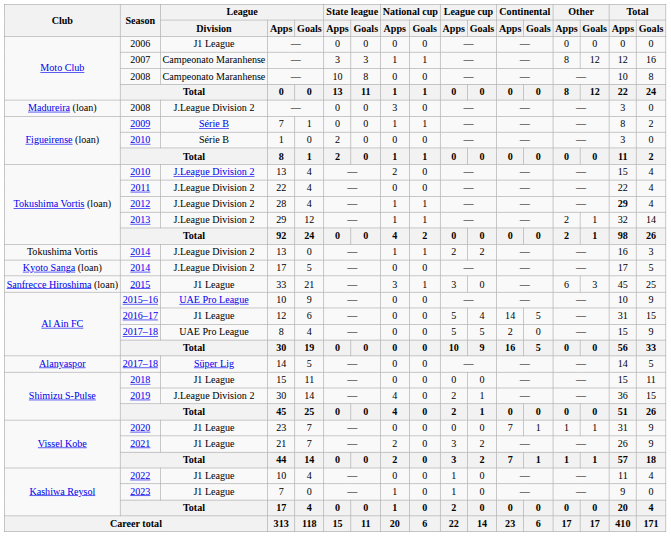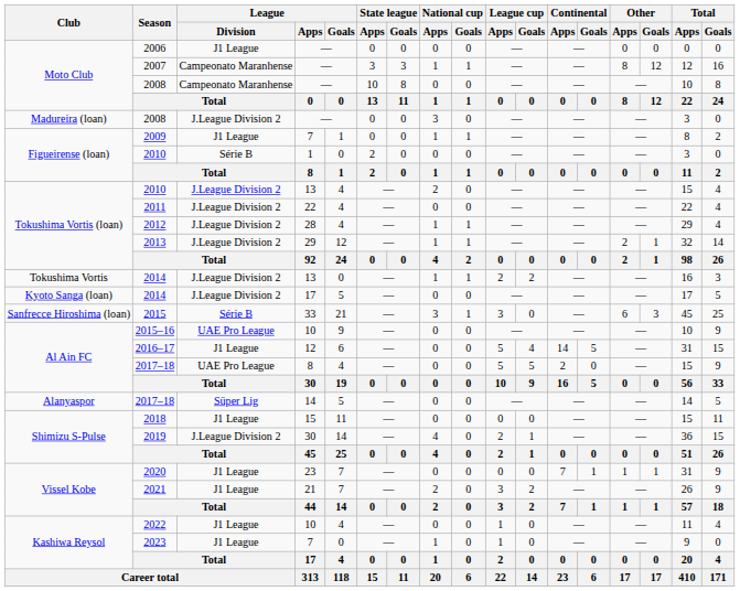 <table class="wikitable" style="text-align: center;">
 <tr>
 <th rowspan="2">Club</th>
 <th rowspan="2">Season</th>
 <th colspan="3">League</th>
 <th colspan="2">State league</th>
 <th colspan="2">National cup</th>
 <th colspan="2">League cup</th>
 <th colspan="2">Continental</th>
 <th colspan="2">Other</th>
 <th colspan="2">Total</th>
 </tr>
 <tr>
 <th>Division</th>
 <th>Apps</th>
 <th>Goals</th>
 <th>Apps</th>
 <th>Goals</th>
 <th>Apps</th>
 <th>Goals</th>
 <th>Apps</th>
 <th>Goals</th>
 <th>Apps</th>
 <th>Goals</th>
 <th>Apps</th>
 <th>Goals</th>
 <th>Apps</th>
 <th>Goals</th>
 </tr>
 <tr>
 <td rowspan="4"><a href='#'>Moto Club</a></td>
 <td>2006</td>
 <td>J1 League</td>
 <td colspan="2">—</td>
 <td>0</td>
 <td>0</td>
 <td>0</td>
 <td>0</td>
 <td colspan="2">—</td>
 <td colspan="2">—</td>
 <td>0</td>
 <td>0</td>
 <td>0</td>
 <td>0</td>
 </tr>
 <tr>
 <td>2007</td>
 <td>Campeonato Maranhense</td>
 <td colspan="2">—</td>
 <td>3</td>
 <td>3</td>
 <td>1</td>
 <td>1</td>
 <td colspan="2">—</td>
 <td colspan="2">—</td>
 <td>8</td>
 <td>12</td>
 <td>12</td>
 <td>16</td>
 </tr>
 <tr>
 <td>2008</td>
 <td>Campeonato Maranhense</td>
 <td colspan="2">—</td>
 <td>10</td>
 <td>8</td>
 <td>0</td>
 <td>0</td>
 <td colspan="2">—</td>
 <td colspan="2">—</td>
 <td colspan="2">—</td>
 <td>10</td>
 <td>8</td>
 </tr>
 <tr>
 <th colspan="2">Total</th>
 <th>0</th>
 <th>0</th>
 <th>13</th>
 <th>11</th>
 <th>1</th>
 <th>1</th>
 <th>0</th>
 <th>0</th>
 <th>0</th>
 <th>0</th>
 <th>8</th>
 <th>12</th>
 <th>22</th>
 <th>24</th>
 </tr>
 <tr>
 <td><a href='#'>Madureira</a> (loan)</td>
 <td>2008</td>
 <td>J.League Division 2</td>
 <td colspan="2">—</td>
 <td>0</td>
 <td>0</td>
 <td>3</td>
 <td>0</td>
 <td colspan="2">—</td>
 <td colspan="2">—</td>
 <td colspan="2">—</td>
 <td>3</td>
 <td>0</td>
 </tr>
 <tr>
 <td rowspan="3"><a href='#'>Figueirense</a> (loan)</td>
 <td><a href='#'>2009</a></td>
-<td><a href='#'>Série B</a></td>
+<td>J1 League</td>
 <td>7</td>
 <td>1</td>
 <td>0</td>
 <td>0</td>
 <td>1</td>
 <td>1</td>
 <td colspan="2">—</td>
 <td colspan="2">—</td>
 <td colspan="2">—</td>
 <td>8</td>
 <td>2</td>
 </tr>
 <tr>
 <td><a href='#'>2010</a></td>
 <td>Série B</td>
 <td>1</td>
 <td>0</td>
 <td>2</td>
 <td>0</td>
 <td>0</td>
 <td>0</td>
 <td colspan="2">—</td>
 <td colspan="2">—</td>
 <td colspan="2">—</td>
 <td>3</td>
 <td>0</td>
 </tr>
 <tr>
 <th colspan="2">Total</th>
 <th>8</th>
 <th>1</th>
 <th>2</th>
 <th>0</th>
 <th>1</th>
 <th>1</th>
 <th>0</th>
 <th>0</th>
 <th>0</th>
 <th>0</th>
 <th>0</th>
 <th>0</th>
 <th>11</th>
 <th>2</th>
 </tr>
 <tr>
 <td rowspan="5"><a href='#'>Tokushima Vortis</a> (loan)</td>
 <td><a href='#'>2010</a></td>
 <td><a href='#'>J.League Division 2</a></td>
 <td>13</td>
 <td>4</td>
 <td colspan="2">—</td>
 <td>2</td>
 <td>0</td>
 <td colspan="2">—</td>
 <td colspan="2">—</td>
 <td colspan="2">—</td>
 <td>15</td>
 <td>4</td>
 </tr>
 <tr>
 <td><a href='#'>2011</a></td>
 <td>J.League Division 2</td>
 <td>22</td>
 <td>4</td>
 <td colspan="2">—</td>
 <td>0</td>
 <td>0</td>
 <td colspan="2">—</td>
 <td colspan="2">—</td>
 <td colspan="2">—</td>
 <td>22</td>
 <td>4</td>
 </tr>
 <tr>
 <td><a href='#'>2012</a></td>
 <td>J.League Division 2</td>
 <td>28</td>
 <td>4</td>
 <td colspan="2">—</td>
 <td>1</td>
 <td>1</td>
 <td colspan="2">—</td>
 <td colspan="2">—</td>
 <td colspan="2">—</td>
-<td><strong>29</strong></td>
+<td>29</td>
 <td>4</td>
 </tr>
 <tr>
 <td><a href='#'>2013</a></td>
 <td>J.League Division 2</td>
 <td>29</td>
 <td>12</td>
 <td colspan="2">—</td>
 <td>1</td>
 <td>1</td>
 <td colspan="2">—</td>
 <td colspan="2">—</td>
 <td>2</td>
 <td>1</td>
 <td>32</td>
 <td>14</td>
 </tr>
 <tr>
 <th colspan="2">Total</th>
 <th>92</th>
 <th>24</th>
 <th>0</th>
 <th>0</th>
 <th>4</th>
 <th>2</th>
 <th>0</th>
 <th>0</th>
 <th>0</th>
 <th>0</th>
 <th>2</th>
 <th>1</th>
 <th>98</th>
 <th>26</th>
 </tr>
 <tr>
 <td>Tokushima Vortis</td>
 <td><a href='#'>2014</a></td>
 <td>J.League Division 2</td>
 <td>13</td>
 <td>0</td>
 <td colspan="2">—</td>
 <td>1</td>
 <td>1</td>
 <td>2</td>
 <td>2</td>
 <td colspan="2">—</td>
 <td colspan="2">—</td>
 <td>16</td>
 <td>3</td>
 </tr>
 <tr>
 <td><a href='#'>Kyoto Sanga</a> (loan)</td>
 <td><a href='#'>2014</a></td>
 <td>J.League Division 2</td>
 <td>17</td>
 <td>5</td>
 <td colspan="2">—</td>
 <td>0</td>
 <td>0</td>
 <td colspan="2">—</td>
 <td colspan="2">—</td>
 <td colspan="2">—</td>
 <td>17</td>
 <td>5</td>
 </tr>
 <tr>
 <td><a href='#'>Sanfrecce Hiroshima</a> (loan)</td>
 <td><a href='#'>2015</a></td>
-<td>J1 League</td>
+<td><a href='#'>Série B</a></td>
 <td>33</td>
 <td>21</td>
 <td colspan="2">—</td>
 <td>3</td>
 <td>1</td>
 <td>3</td>
 <td>0</td>
 <td colspan="2">—</td>
 <td>6</td>
 <td>3</td>
 <td>45</td>
 <td>25</td>
 </tr>
 <tr>
 <td rowspan="4"><a href='#'>Al Ain FC</a></td>
 <td><a href='#'>2015–16</a></td>
 <td><a href='#'>UAE Pro League</a></td>
 <td>10</td>
 <td>9</td>
 <td colspan="2">—</td>
 <td>0</td>
 <td>0</td>
 <td colspan="2">—</td>
 <td colspan="2">—</td>
 <td colspan="2">—</td>
 <td>10</td>
 <td>9</td>
 </tr>
 <tr>
 <td><a href='#'>2016–17</a></td>
 <td>J1 League</td>
 <td>12</td>
 <td>6</td>
 <td colspan="2">—</td>
 <td>0</td>
 <td>0</td>
 <td>5</td>
 <td>4</td>
 <td>14</td>
 <td>5</td>
 <td colspan="2">—</td>
 <td>31</td>
 <td>15</td>
 </tr>
 <tr>
 <td><a href='#'>2017–18</a></td>
 <td>UAE Pro League</td>
 <td>8</td>
 <td>4</td>
 <td colspan="2">—</td>
 <td>0</td>
 <td>0</td>
 <td>5</td>
 <td>5</td>
 <td>2</td>
 <td>0</td>
 <td colspan="2">—</td>
 <td>15</td>
 <td>9</td>
 </tr>
 <tr>
 <th colspan="2">Total</th>
 <th>30</th>
 <th>19</th>
 <th>0</th>
 <th>0</th>
 <th>0</th>
 <th>0</th>
 <th>10</th>
 <th>9</th>
 <th>16</th>
 <th>5</th>
 <th>0</th>
 <th>0</th>
 <th>56</th>
 <th>33</th>
 </tr>
 <tr>
 <td><a href='#'>Alanyaspor</a></td>
 <td><a href='#'>2017–18</a></td>
 <td><a href='#'>Süper Lig</a></td>
 <td>14</td>
 <td>5</td>
 <td colspan="2">—</td>
 <td>0</td>
 <td>0</td>
 <td colspan="2">—</td>
 <td colspan="2">—</td>
 <td colspan="2">—</td>
 <td>14</td>
 <td>5</td>
 </tr>
 <tr>
 <td rowspan="3"><a href='#'>Shimizu S-Pulse</a></td>
 <td><a href='#'>2018</a></td>
 <td>J1 League</td>
 <td>15</td>
 <td>11</td>
 <td colspan="2">—</td>
 <td>0</td>
 <td>0</td>
 <td>0</td>
 <td>0</td>
 <td colspan="2">—</td>
 <td colspan="2">—</td>
 <td>15</td>
 <td>11</td>
 </tr>
 <tr>
 <td><a href='#'>2019</a></td>
 <td>J.League Division 2</td>
 <td>30</td>
 <td>14</td>
 <td colspan="2">—</td>
 <td>4</td>
 <td>0</td>
 <td>2</td>
 <td>1</td>
 <td colspan="2">—</td>
 <td colspan="2">—</td>
 <td>36</td>
 <td>15</td>
 </tr>
 <tr>
 <th colspan="2">Total</th>
 <th>45</th>
 <th>25</th>
 <th>0</th>
 <th>0</th>
 <th>4</th>
 <th>0</th>
 <th>2</th>
 <th>1</th>
 <th>0</th>
 <th>0</th>
 <th>0</th>
 <th>0</th>
 <th>51</th>
 <th>26</th>
 </tr>
 <tr>
 <td rowspan="3"><a href='#'>Vissel Kobe</a></td>
 <td><a href='#'>2020</a></td>
 <td>J1 League</td>
 <td>23</td>
 <td>7</td>
 <td colspan="2">—</td>
 <td>0</td>
 <td>0</td>
 <td>0</td>
 <td>0</td>
 <td>7</td>
 <td>1</td>
 <td>1</td>
 <td>1</td>
 <td>31</td>
 <td>9</td>
 </tr>
 <tr>
 <td><a href='#'>2021</a></td>
 <td>J1 League</td>
 <td>21</td>
 <td>7</td>
 <td colspan="2">—</td>
 <td>2</td>
 <td>0</td>
 <td>3</td>
 <td>2</td>
 <td colspan="2">—</td>
 <td colspan="2">—</td>
 <td>26</td>
 <td>9</td>
 </tr>
 <tr>
 <th colspan="2">Total</th>
 <th>44</th>
 <th>14</th>
 <th>0</th>
 <th>0</th>
 <th>2</th>
 <th>0</th>
 <th>3</th>
 <th>2</th>
 <th>7</th>
 <th>1</th>
 <th>1</th>
 <th>1</th>
 <th>57</th>
 <th>18</th>
 </tr>
 <tr>
 <td rowspan="3"><a href='#'>Kashiwa Reysol</a></td>
 <td><a href='#'>2022</a></td>
 <td>J1 League</td>
 <td>10</td>
 <td>4</td>
 <td colspan="2">—</td>
 <td>0</td>
 <td>0</td>
 <td>1</td>
 <td>0</td>
 <td colspan="2">—</td>
 <td colspan="2">—</td>
 <td>11</td>
 <td>4</td>
 </tr>
 <tr>
 <td><a href='#'>2023</a></td>
 <td>J1 League</td>
 <td>7</td>
 <td>0</td>
 <td colspan="2">—</td>
 <td>1</td>
 <td>0</td>
 <td>1</td>
 <td>0</td>
 <td colspan="2">—</td>
 <td colspan="2">—</td>
 <td>9</td>
 <td>0</td>
 </tr>
 <tr>
 <th colspan="2">Total</th>
 <th>17</th>
 <th>4</th>
 <th>0</th>
 <th>0</th>
 <th>1</th>
 <th>0</th>
 <th>2</th>
 <th>0</th>
 <th>0</th>
 <th>0</th>
 <th>0</th>
 <th>0</th>
 <th>20</th>
 <th>4</th>
 </tr>
 <tr>
 <th colspan="3">Career total</th>
 <th>313</th>
 <th>118</th>
 <th>15</th>
 <th>11</th>
 <th>20</th>
 <th>6</th>
 <th>22</th>
 <th>14</th>
 <th>23</th>
 <th>6</th>
 <th>17</th>
 <th>17</th>
 <th>410</th>
 <th>171</th>
 </tr>
 </table>
